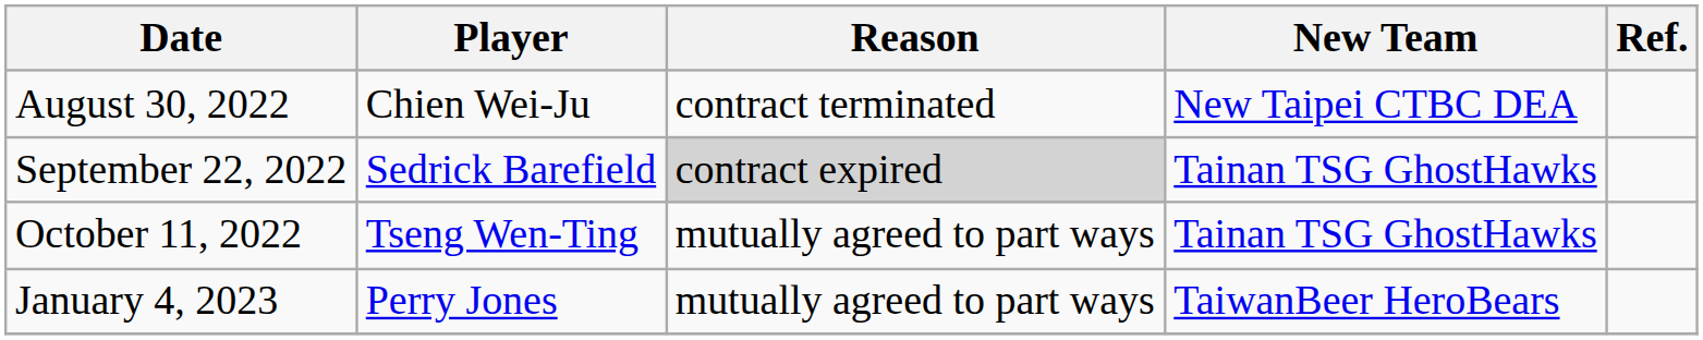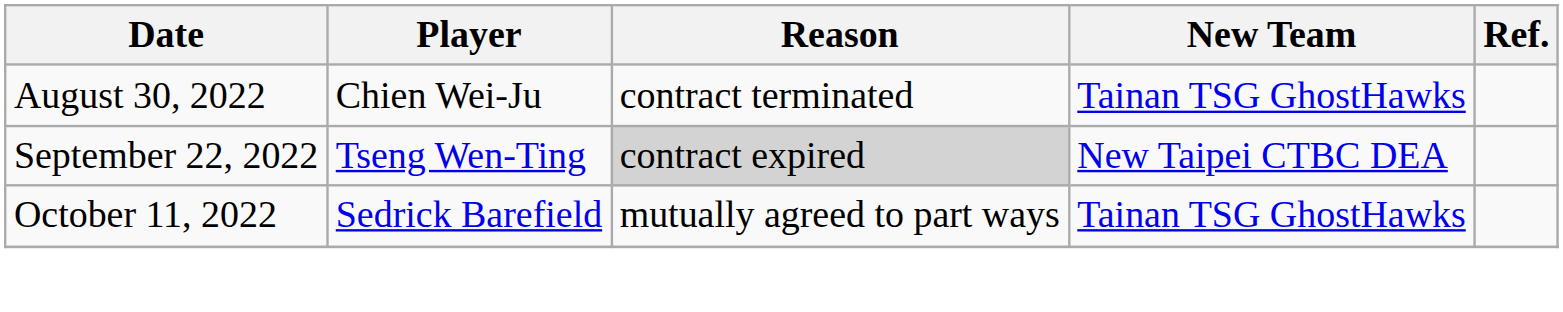 <table class="wikitable">
 <tr>
 <th>Date</th>
 <th>Player</th>
 <th>Reason</th>
 <th>New Team</th>
 <th>Ref.</th>
 </tr>
 <tr>
 <td>August 30, 2022</td>
 <td>Chien Wei-Ju</td>
 <td>contract terminated</td>
+<td><a href='#'>Tainan TSG GhostHawks</a></td>
+<td></td>
+</tr>
+<tr>
+<td>September 22, 2022</td>
+<td><a href='#'>Tseng Wen-Ting</a></td>
+<td style="background: lightgrey;">contract expired</td>
 <td><a href='#'>New Taipei CTBC DEA</a></td>
 <td></td>
 </tr>
 <tr>
-<td>September 22, 2022</td>
+<td>October 11, 2022</td>
 <td><a href='#'>Sedrick Barefield</a></td>
-<td style="background: lightgrey;">contract expired</td>
-<td><a href='#'>Tainan TSG GhostHawks</a></td>
-<td></td>
-</tr>
-<tr>
-<td>October 11, 2022</td>
-<td><a href='#'>Tseng Wen-Ting</a></td>
 <td>mutually agreed to part ways</td>
 <td><a href='#'>Tainan TSG GhostHawks</a></td>
 <td></td>
 </tr>
 <tr>
-<td>January 4, 2023</td>
-<td><a href='#'>Perry Jones</a></td>
-<td>mutually agreed to part ways</td>
-<td><a href='#'>TaiwanBeer HeroBears</a></td>
-<td></td>
-</tr>
-<tr>
 </tr>
 </table>
